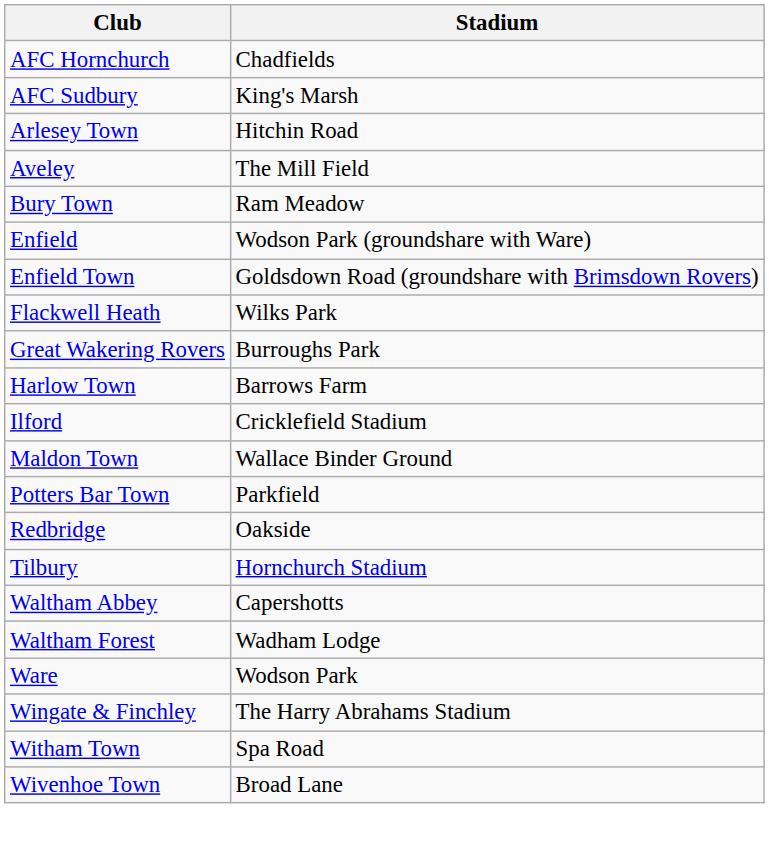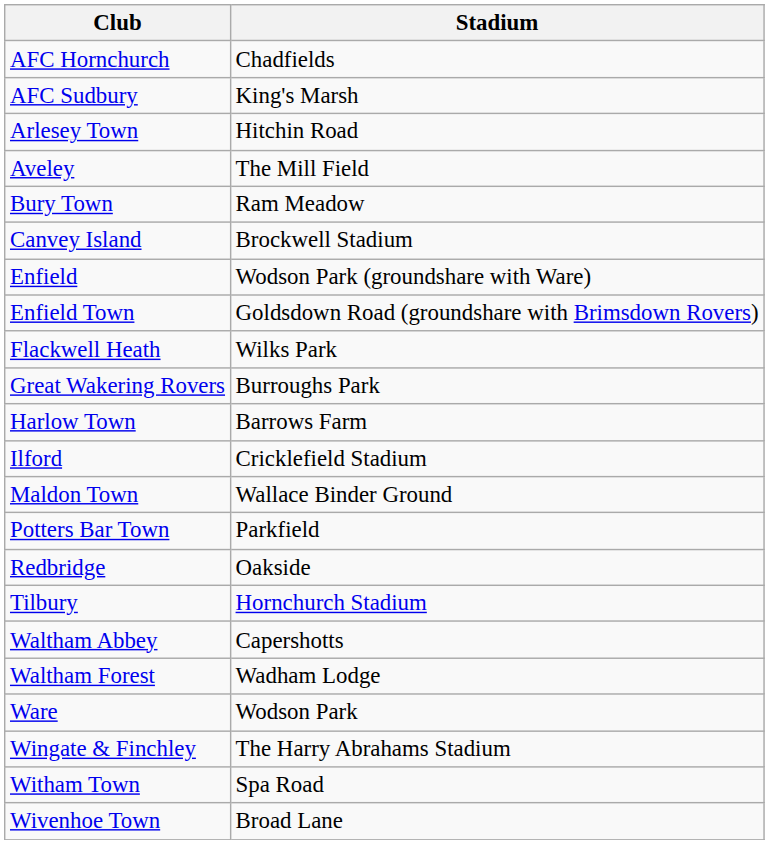 <table class="wikitable sortable">
 <tr>
 <th>Club</th>
 <th>Stadium</th>
 </tr>
 <tr>
 <td><a href='#'>AFC Hornchurch</a></td>
 <td>Chadfields</td>
 </tr>
 <tr>
 <td><a href='#'>AFC Sudbury</a></td>
 <td>King's Marsh</td>
 </tr>
 <tr>
 <td><a href='#'>Arlesey Town</a></td>
 <td>Hitchin Road</td>
 </tr>
 <tr>
 <td><a href='#'>Aveley</a></td>
 <td>The Mill Field</td>
 </tr>
 <tr>
 <td><a href='#'>Bury Town</a></td>
 <td>Ram Meadow</td>
+</tr>
+<tr>
+<td><a href='#'>Canvey Island</a></td>
+<td>Brockwell Stadium</td>
 </tr>
 <tr>
 <td><a href='#'>Enfield</a></td>
 <td>Wodson Park (groundshare with Ware)</td>
 </tr>
 <tr>
 <td><a href='#'>Enfield Town</a></td>
 <td>Goldsdown Road (groundshare with <a href='#'>Brimsdown Rovers</a>)</td>
 </tr>
 <tr>
 <td><a href='#'>Flackwell Heath</a></td>
 <td>Wilks Park</td>
 </tr>
 <tr>
 <td><a href='#'>Great Wakering Rovers</a></td>
 <td>Burroughs Park</td>
 </tr>
 <tr>
 <td><a href='#'>Harlow Town</a></td>
 <td>Barrows Farm</td>
 </tr>
 <tr>
 <td><a href='#'>Ilford</a></td>
 <td>Cricklefield Stadium</td>
 </tr>
 <tr>
 <td><a href='#'>Maldon Town</a></td>
 <td>Wallace Binder Ground</td>
 </tr>
 <tr>
 <td><a href='#'>Potters Bar Town</a></td>
 <td>Parkfield</td>
 </tr>
 <tr>
 <td><a href='#'>Redbridge</a></td>
 <td>Oakside</td>
 </tr>
 <tr>
 <td><a href='#'>Tilbury</a></td>
 <td><a href='#'>Hornchurch Stadium</a></td>
 </tr>
 <tr>
 <td><a href='#'>Waltham Abbey</a></td>
 <td>Capershotts</td>
 </tr>
 <tr>
 <td><a href='#'>Waltham Forest</a></td>
 <td>Wadham Lodge</td>
 </tr>
 <tr>
 <td><a href='#'>Ware</a></td>
 <td>Wodson Park</td>
 </tr>
 <tr>
 <td><a href='#'>Wingate & Finchley</a></td>
 <td>The Harry Abrahams Stadium</td>
 </tr>
 <tr>
 <td><a href='#'>Witham Town</a></td>
 <td>Spa Road</td>
 </tr>
 <tr>
 <td><a href='#'>Wivenhoe Town</a></td>
 <td>Broad Lane</td>
 </tr>
 </table>
